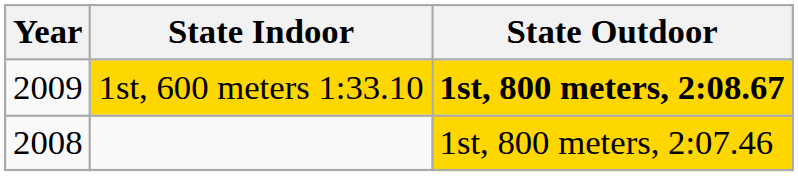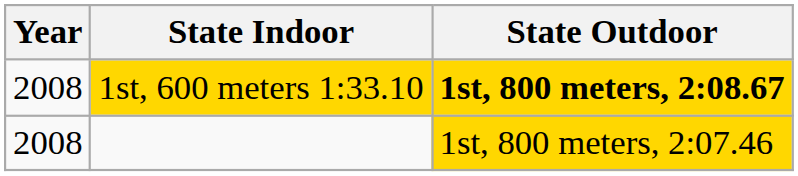 <table class="wikitable sortable">
 <tr>
 <th>Year</th>
 <th>State Indoor</th>
 <th>State Outdoor</th>
 </tr>
 <tr>
-<td>2009</td>
+<td>2008</td>
 <td bgcolor=gold>1st, 600 meters 1:33.10</td>
 <td bgcolor=gold><strong>1st, 800 meters, 2:08.67</strong></td>
 </tr>
 <tr>
 <td>2008</td>
 <td></td>
 <td bgcolor=gold>1st, 800 meters, 2:07.46</td>
 </tr>
 </table>
